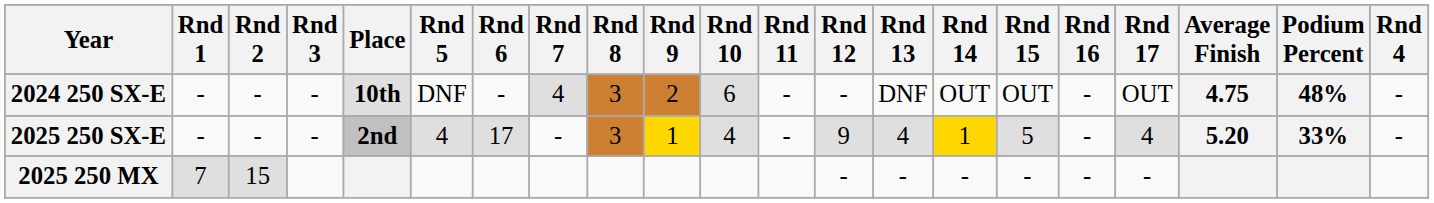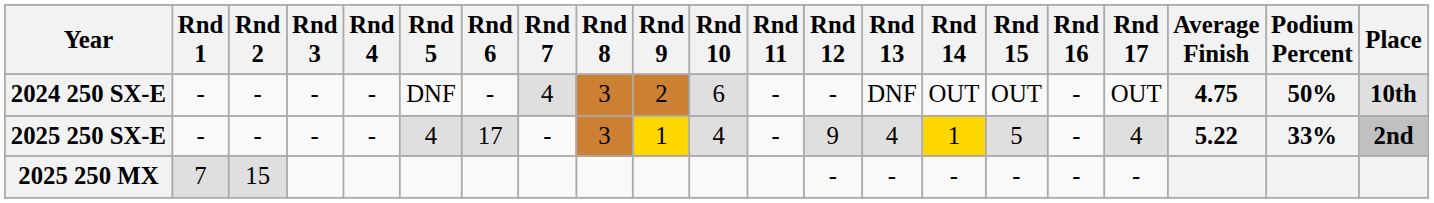 <table class="wikitable" style="font-size: 85%; text-align:center">
 <tr valign="top">
 <th valign="middle">Year</th>
 <th>Rnd<br>1</th>
 <th>Rnd<br>2</th>
 <th>Rnd<br>3</th>
-<th valign="middle">Place</th>
+<th>Rnd<br>4</th>
 <th>Rnd<br>5</th>
 <th>Rnd<br>6</th>
 <th>Rnd<br>7</th>
 <th>Rnd<br>8</th>
 <th>Rnd<br>9</th>
 <th>Rnd<br>10</th>
 <th>Rnd<br>11</th>
 <th>Rnd<br>12</th>
 <th>Rnd<br>13</th>
 <th>Rnd<br>14</th>
 <th>Rnd<br>15</th>
 <th>Rnd<br>16</th>
 <th>Rnd<br>17</th>
 <th valign="middle">Average<br>Finish</th>
 <th valign="middle">Podium<br>Percent</th>
-<th>Rnd<br>4</th>
+<th valign="middle">Place</th>
 </tr>
 <tr>
 <th>2024 250 SX-E</th>
 <td>-</td>
 <td>-</td>
 <td>-</td>
-<th style="background:#dfdfdf;">10th</th>
+<td>-</td>
 <td>DNF</td>
 <td>-</td>
 <td style="background:#dfdfdf;">4</td>
 <td style="background:#CD7F32;">3</td>
 <td style="background:#CD7F32;">2</td>
 <td style="background:#dfdfdf;">6</td>
 <td>-</td>
 <td>-</td>
 <td>DNF</td>
 <td>OUT</td>
 <td>OUT</td>
 <td>-</td>
 <td>OUT</td>
 <th>4.75</th>
-<th>48%</th>
-<td>-</td>
+<th>50%</th>
+<th style="background:#dfdfdf;">10th</th>
 </tr>
 <tr>
 <th>2025 250 SX-E</th>
 <td>-</td>
 <td>-</td>
 <td>-</td>
-<th style="background:silver;">2nd</th>
+<td>-</td>
 <td style="background:#dfdfdf;">4</td>
 <td style="background:#dfdfdf;">17</td>
 <td>-</td>
 <td style="background:#CD7F32;">3</td>
 <td style="background:gold;">1</td>
 <td style="background:#dfdfdf;">4</td>
 <td>-</td>
 <td style="background:#dfdfdf;">9</td>
 <td style="background:#dfdfdf;">4</td>
 <td style="background:gold;">1</td>
 <td style="background:#dfdfdf;">5</td>
 <td>-</td>
 <td style="background:#dfdfdf;">4</td>
-<th>5.20</th>
+<th>5.22</th>
 <th>33%</th>
-<td>-</td>
+<th style="background:silver;">2nd</th>
 </tr>
 <tr>
 <th>2025 250 MX</th>
 <td style="background:#dfdfdf;">7</td>
 <td style="background:#dfdfdf;">15</td>
 <td></td>
-<th></th>
+<td></td>
 <td></td>
 <td></td>
 <td></td>
 <td></td>
 <td></td>
 <td></td>
 <td></td>
 <td>-</td>
 <td>-</td>
 <td>-</td>
 <td>-</td>
 <td>-</td>
 <td>-</td>
 <th></th>
 <th></th>
-<td></td>
+<th></th>
 </tr>
 </table>
